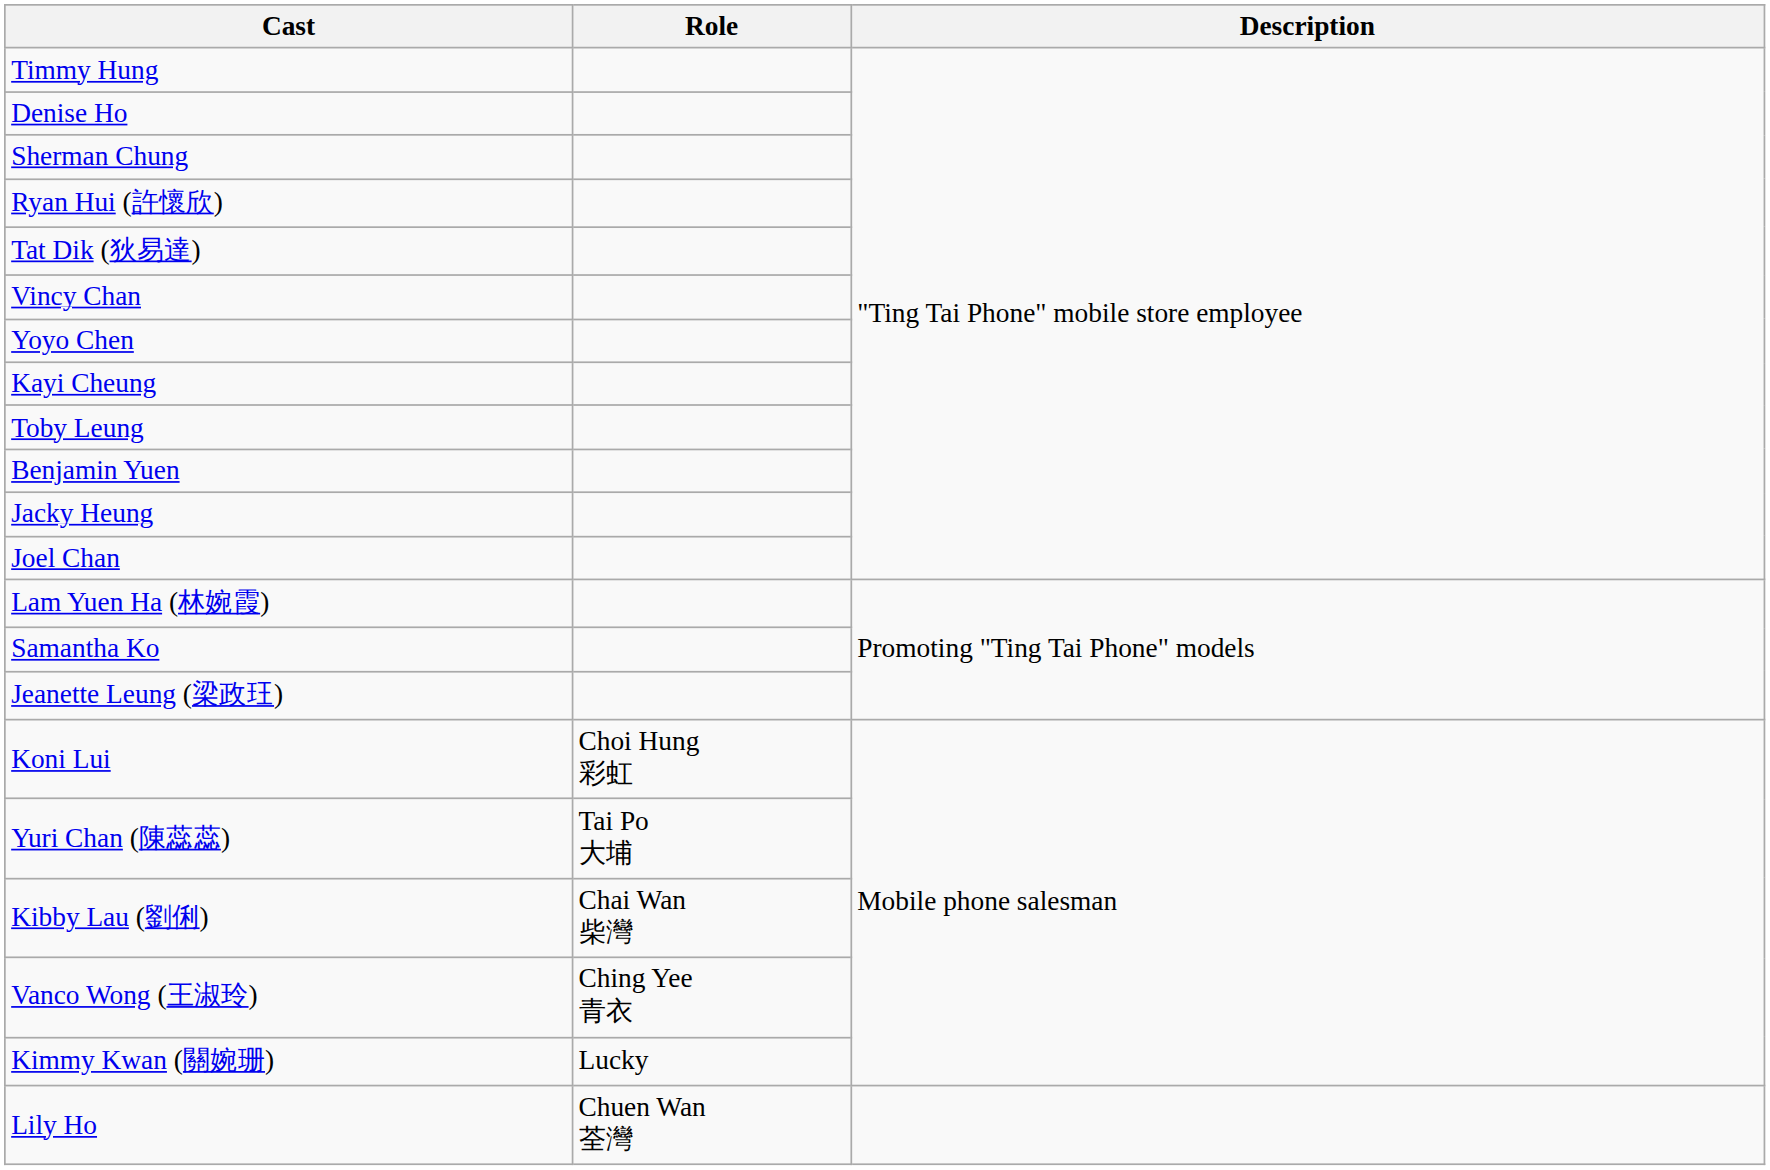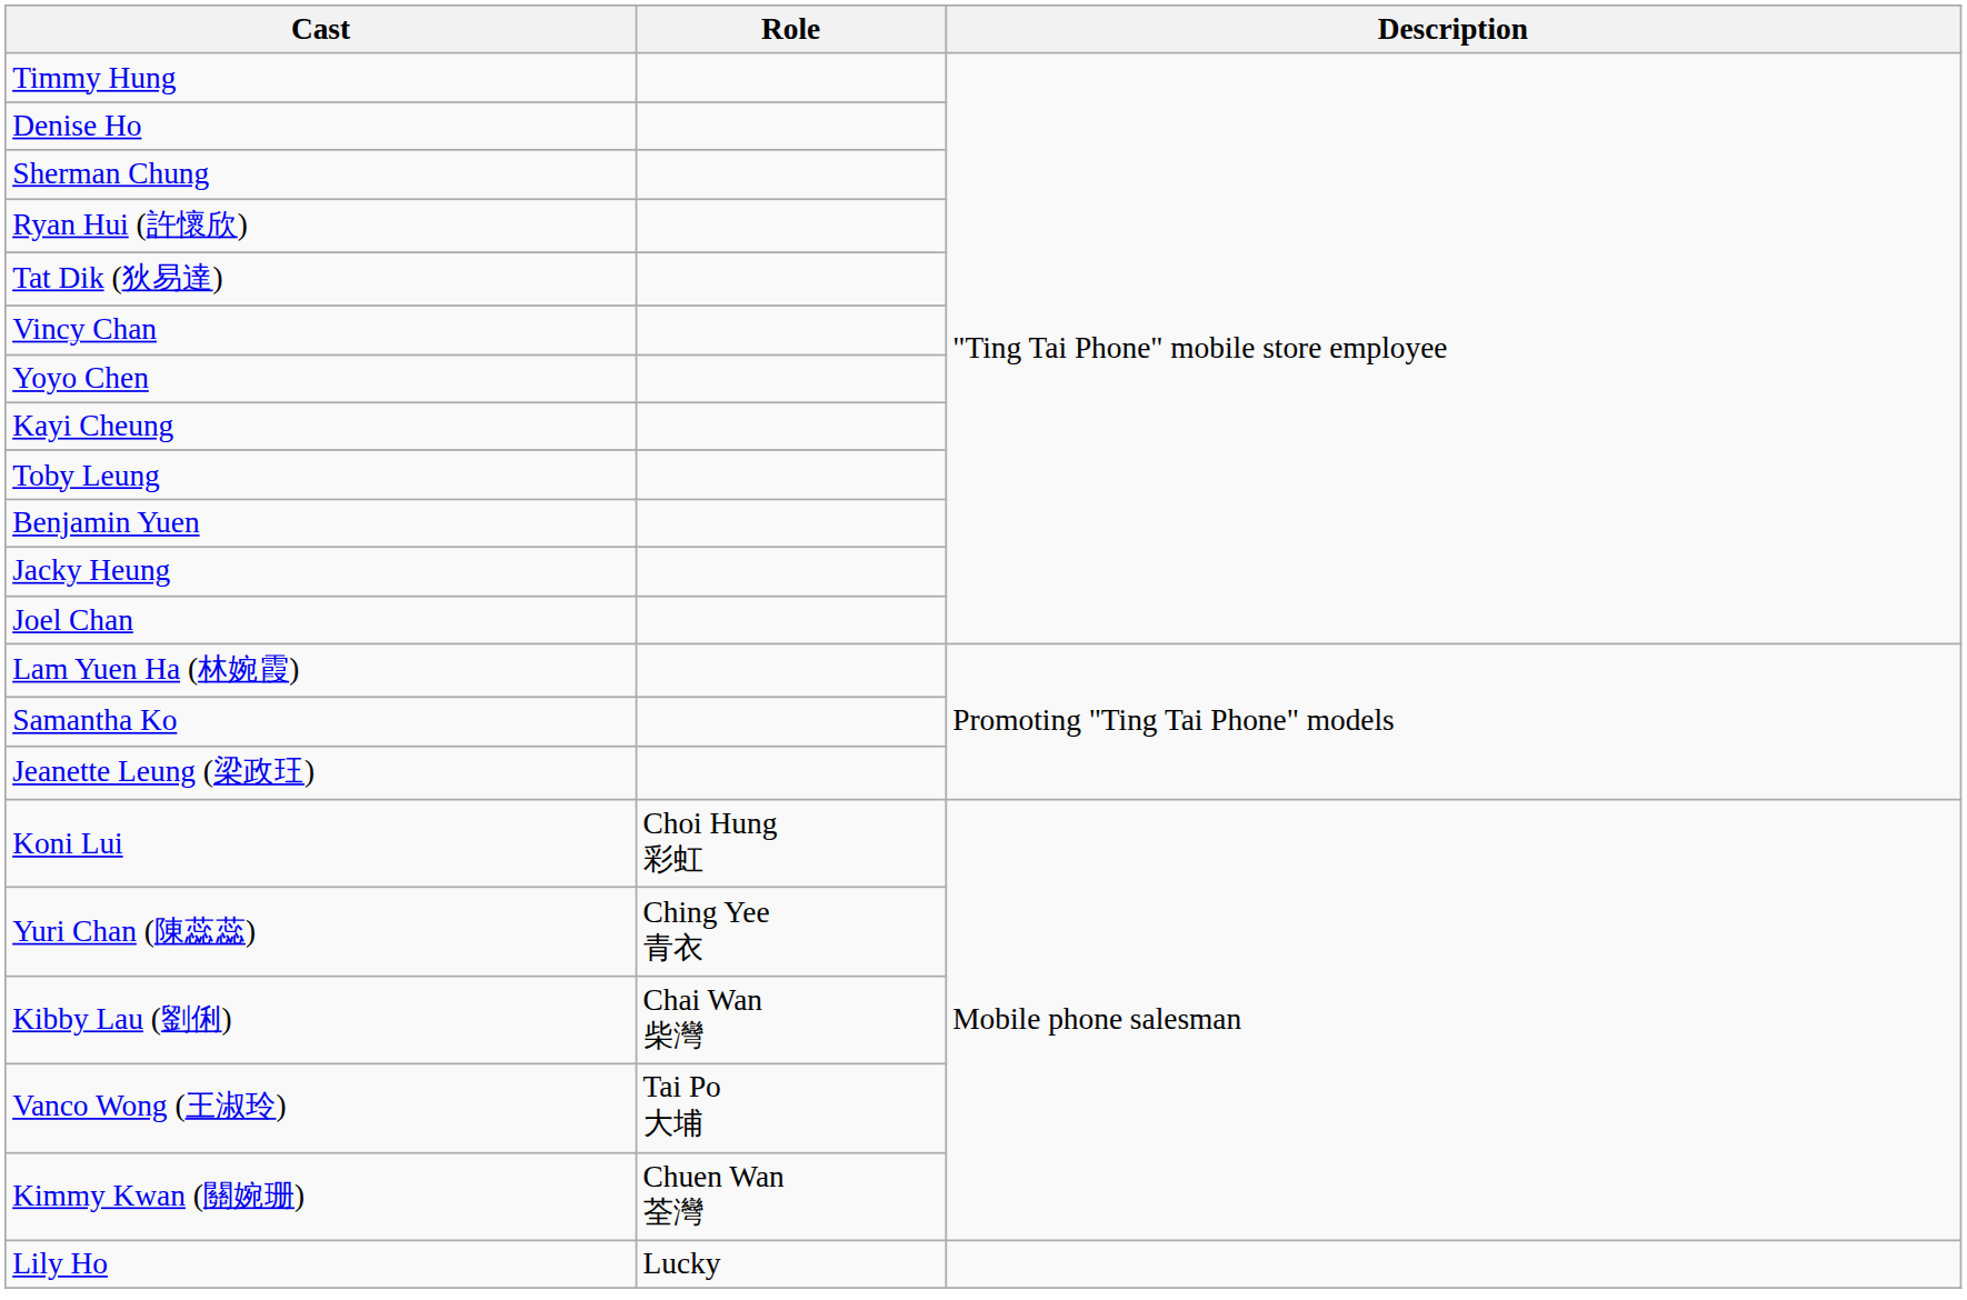 <table class="wikitable" width="65%">
 <tr>
 <th>Cast</th>
 <th>Role</th>
 <th>Description</th>
 </tr>
 <tr>
 <td><a href='#'>Timmy Hung</a></td>
 <td></td>
 <td rowspan="12">"Ting Tai Phone" mobile store employee</td>
 </tr>
 <tr>
 <td><a href='#'>Denise Ho</a></td>
 <td></td>
 </tr>
 <tr>
 <td><a href='#'>Sherman Chung</a></td>
 <td></td>
 </tr>
 <tr>
 <td><a href='#'>Ryan Hui</a> (<a href='#'>許懷欣</a>)</td>
 <td></td>
 </tr>
 <tr>
 <td><a href='#'>Tat Dik</a> (<a href='#'>狄易達</a>)</td>
 <td></td>
 </tr>
 <tr>
 <td><a href='#'>Vincy Chan</a></td>
 <td></td>
 </tr>
 <tr>
 <td><a href='#'>Yoyo Chen</a></td>
 <td></td>
 </tr>
 <tr>
 <td><a href='#'>Kayi Cheung</a></td>
 <td></td>
 </tr>
 <tr>
 <td><a href='#'>Toby Leung</a></td>
 <td></td>
 </tr>
 <tr>
 <td><a href='#'>Benjamin Yuen</a></td>
 <td></td>
 </tr>
 <tr>
 <td><a href='#'>Jacky Heung</a></td>
 <td></td>
 </tr>
 <tr>
 <td><a href='#'>Joel Chan</a></td>
 <td></td>
 </tr>
 <tr>
 <td><a href='#'>Lam Yuen Ha</a> (<a href='#'>林婉霞</a>)</td>
 <td></td>
 <td rowspan="3">Promoting "Ting Tai Phone" models</td>
 </tr>
 <tr>
 <td><a href='#'>Samantha Ko</a></td>
 <td></td>
 </tr>
 <tr>
 <td><a href='#'>Jeanette Leung</a> (<a href='#'>梁政玨</a>)</td>
 <td></td>
 </tr>
 <tr>
 <td><a href='#'>Koni Lui</a></td>
 <td>Choi Hung<br>彩虹</td>
 <td rowspan="5">Mobile phone salesman</td>
 </tr>
 <tr>
 <td><a href='#'>Yuri Chan</a> (<a href='#'>陳蕊蕊</a>)</td>
-<td>Tai Po<br>大埔</td>
+<td>Ching Yee<br>青衣</td>
 </tr>
 <tr>
 <td><a href='#'>Kibby Lau</a> (<a href='#'>劉俐</a>)</td>
 <td>Chai Wan<br>柴灣</td>
 </tr>
 <tr>
 <td><a href='#'>Vanco Wong</a> (<a href='#'>王淑玲</a>)</td>
-<td>Ching Yee<br>青衣</td>
+<td>Tai Po<br>大埔</td>
 </tr>
 <tr>
 <td><a href='#'>Kimmy Kwan</a> (<a href='#'>關婉珊</a>)</td>
-<td>Lucky</td>
+<td>Chuen Wan<br>荃灣　</td>
 </tr>
 <tr>
 <td><a href='#'>Lily Ho</a></td>
-<td>Chuen Wan<br>荃灣　</td>
+<td>Lucky</td>
 <td></td>
 </tr>
 </table>
